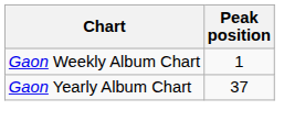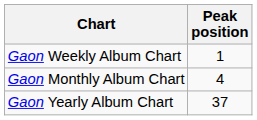 <table class="wikitable sortable">
 <tr>
 <th>Chart</th>
 <th>Peak<br>position</th>
 </tr>
 <tr>
 <td><em><a href='#'>Gaon</a></em> Weekly Album Chart</td>
 <td style="text-align:center;">1</td>
 </tr>
 <tr>
+<td><em><a href='#'>Gaon</a></em> Monthly Album Chart</td>
+<td style="text-align:center;">4</td>
+</tr>
+<tr>
 <td><em><a href='#'>Gaon</a></em> Yearly Album Chart</td>
 <td style="text-align:center;">37</td>
 </tr>
 </table>
